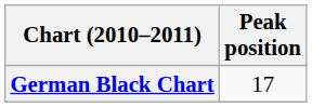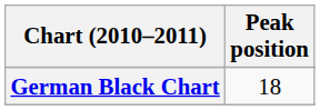 <table class="wikitable plainrowheaders sortable">
 <tr>
 <th>Chart (2010–2011)</th>
 <th>Peak<br>position</th>
 </tr>
 <tr>
 </tr>
 <tr>
 <th scope="row"><a href='#'>German Black Chart</a></th>
-<td style="text-align:center;">17</td>
+<td style="text-align:center;">18</td>
 </tr>
 <tr>
 </tr>
 <tr>
 </tr>
 <tr>
 </tr>
 <tr>
 </tr>
 </table>
